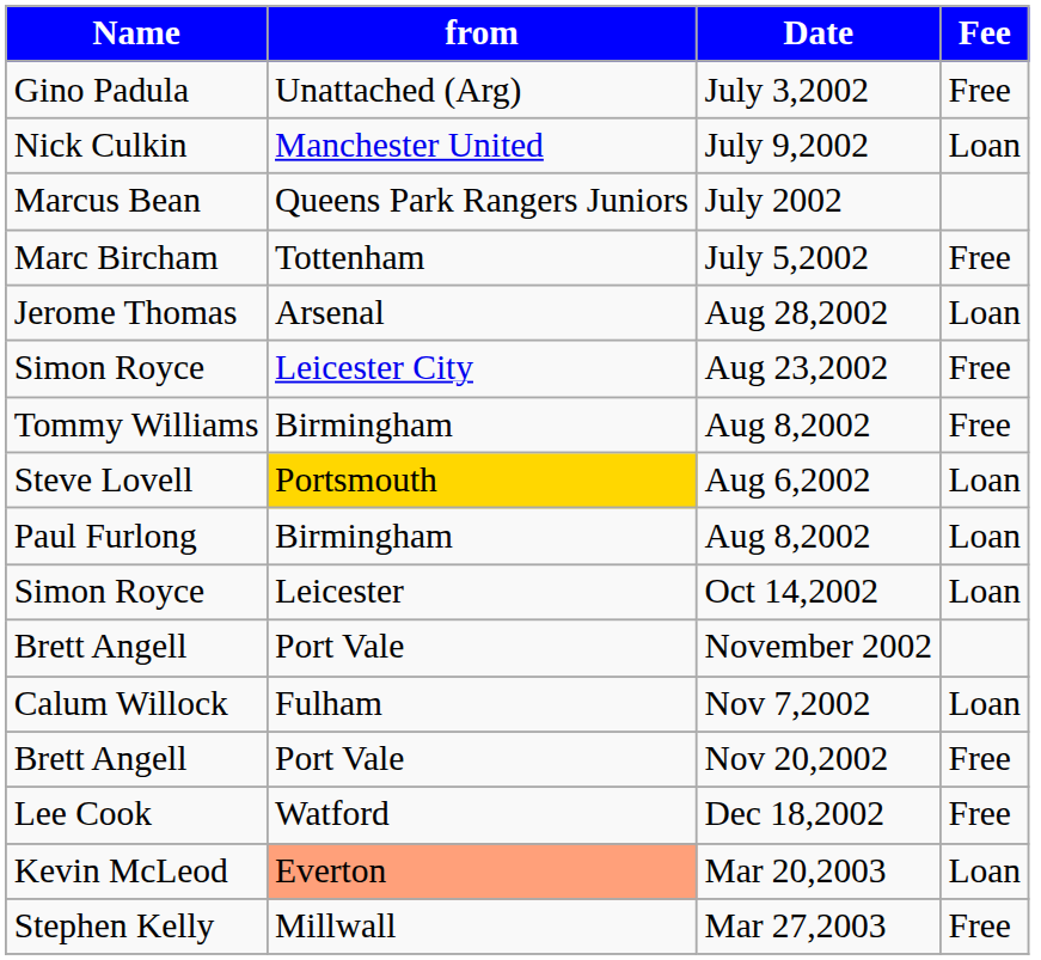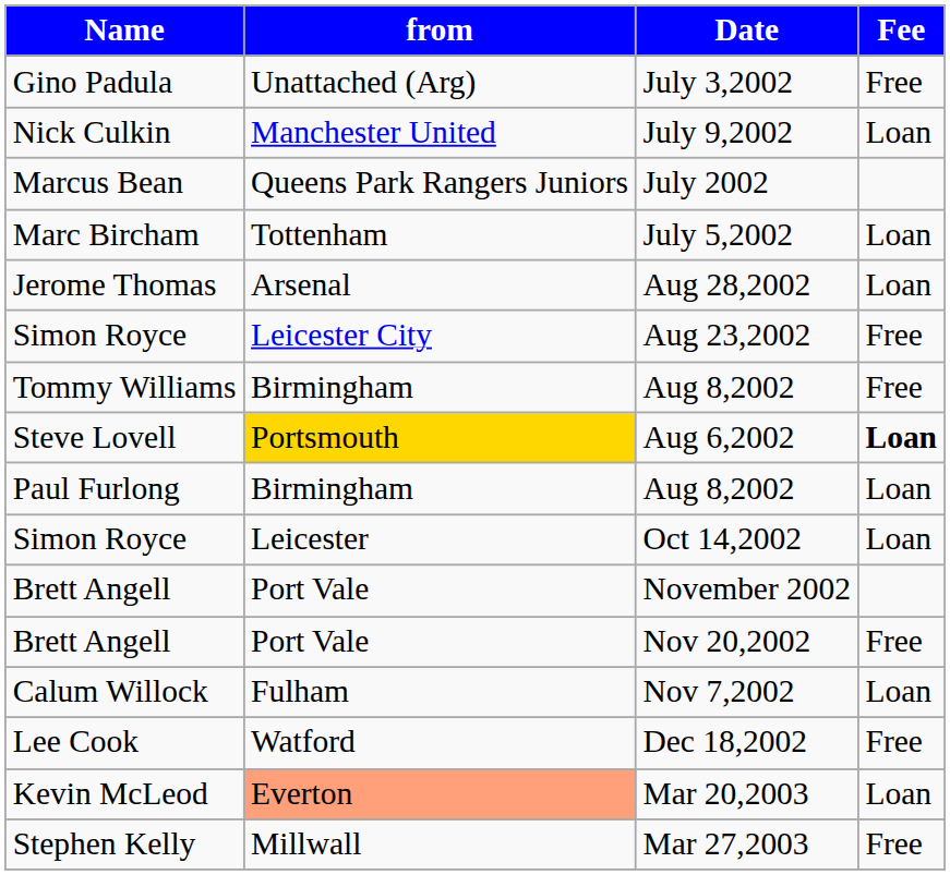 <table class="wikitable">
 <tr>
 <th style="background:#0000FF; color:#FFFFFF; text-align:center;"><strong>Name</strong></th>
 <th style="background:#0000FF; color:#FFFFFF; text-align:center;">from</th>
 <th style="background:#0000FF; color:#FFFFFF; text-align:center;">Date</th>
 <th style="background:#0000FF; color:#FFFFFF; text-align:center;">Fee</th>
 </tr>
 <tr>
 <td>Gino Padula</td>
 <td>Unattached (Arg)</td>
 <td>July 3,2002</td>
 <td>Free</td>
 </tr>
 <tr>
 <td>Nick Culkin</td>
 <td><a href='#'>Manchester United</a></td>
 <td>July 9,2002</td>
 <td>Loan</td>
 </tr>
 <tr>
 <td>Marcus Bean</td>
 <td>Queens Park Rangers Juniors</td>
 <td>July 2002</td>
 <td></td>
 </tr>
 <tr>
 <td>Marc Bircham</td>
 <td>Tottenham</td>
 <td>July 5,2002</td>
-<td>Free</td>
+<td>Loan</td>
 </tr>
 <tr>
 <td>Jerome Thomas</td>
 <td>Arsenal</td>
 <td>Aug 28,2002</td>
 <td>Loan</td>
 </tr>
 <tr>
 <td>Simon Royce</td>
 <td><a href='#'>Leicester City</a></td>
 <td>Aug 23,2002</td>
 <td>Free</td>
 </tr>
 <tr>
 <td>Tommy Williams</td>
 <td>Birmingham</td>
 <td>Aug 8,2002</td>
 <td>Free</td>
 </tr>
 <tr>
 <td>Steve Lovell</td>
 <td style="background: gold;">Portsmouth</td>
 <td>Aug 6,2002</td>
-<td>Loan</td>
+<td><strong>Loan</strong></td>
 </tr>
 <tr>
 <td>Paul Furlong</td>
 <td>Birmingham</td>
 <td>Aug 8,2002</td>
 <td>Loan</td>
 </tr>
 <tr>
 <td>Simon Royce</td>
 <td>Leicester</td>
 <td>Oct 14,2002</td>
 <td>Loan</td>
 </tr>
 <tr>
 <td>Brett Angell</td>
 <td>Port Vale</td>
 <td>November 2002</td>
 <td></td>
 </tr>
 <tr>
+<td>Brett Angell</td>
+<td>Port Vale</td>
+<td>Nov 20,2002</td>
+<td>Free</td>
+</tr>
+<tr>
 <td>Calum Willock</td>
 <td>Fulham</td>
 <td>Nov 7,2002</td>
 <td>Loan</td>
-</tr>
-<tr>
-<td>Brett Angell</td>
-<td>Port Vale</td>
-<td>Nov 20,2002</td>
-<td>Free</td>
 </tr>
 <tr>
 <td>Lee Cook</td>
 <td>Watford</td>
 <td>Dec 18,2002</td>
 <td>Free</td>
 </tr>
 <tr>
 <td>Kevin McLeod</td>
 <td style="background: lightsalmon;">Everton</td>
 <td>Mar 20,2003</td>
 <td>Loan</td>
 </tr>
 <tr>
 <td>Stephen Kelly</td>
 <td>Millwall</td>
 <td>Mar 27,2003</td>
 <td>Free</td>
 </tr>
 </table>
